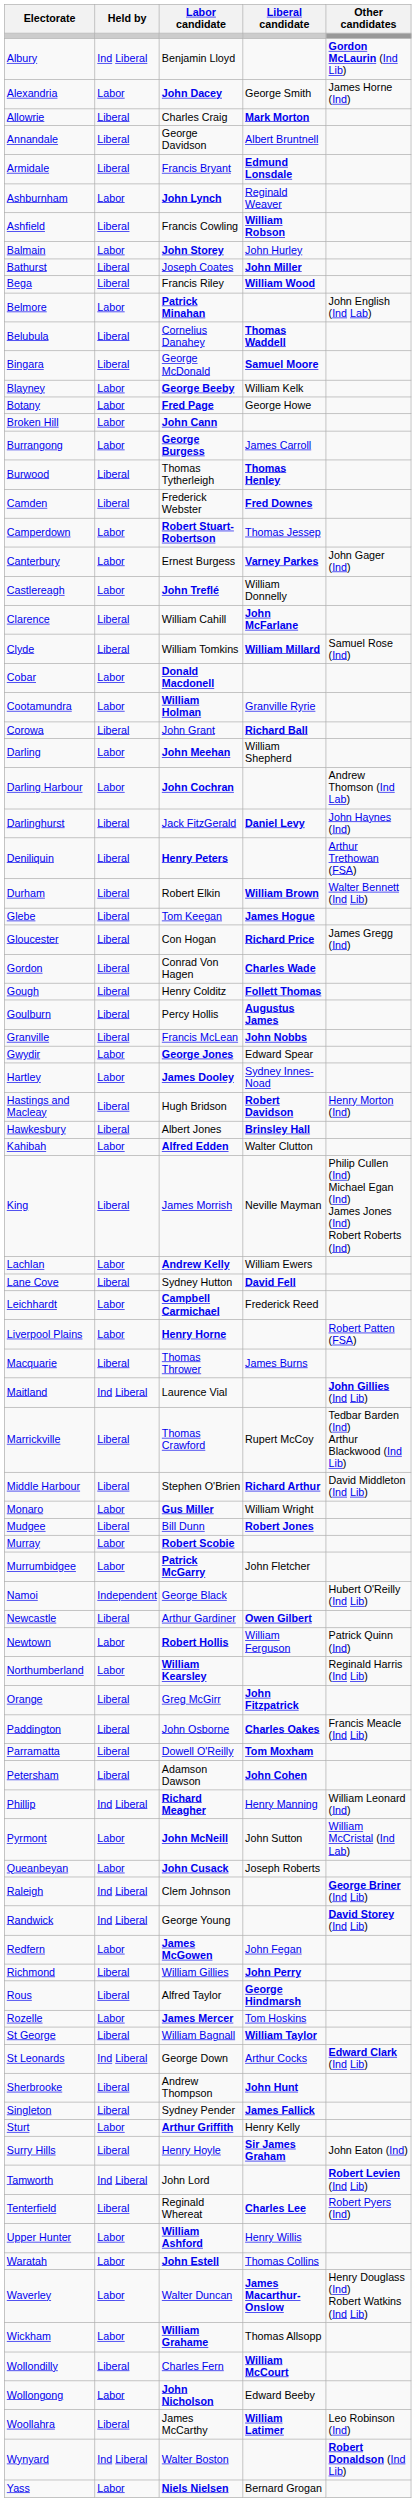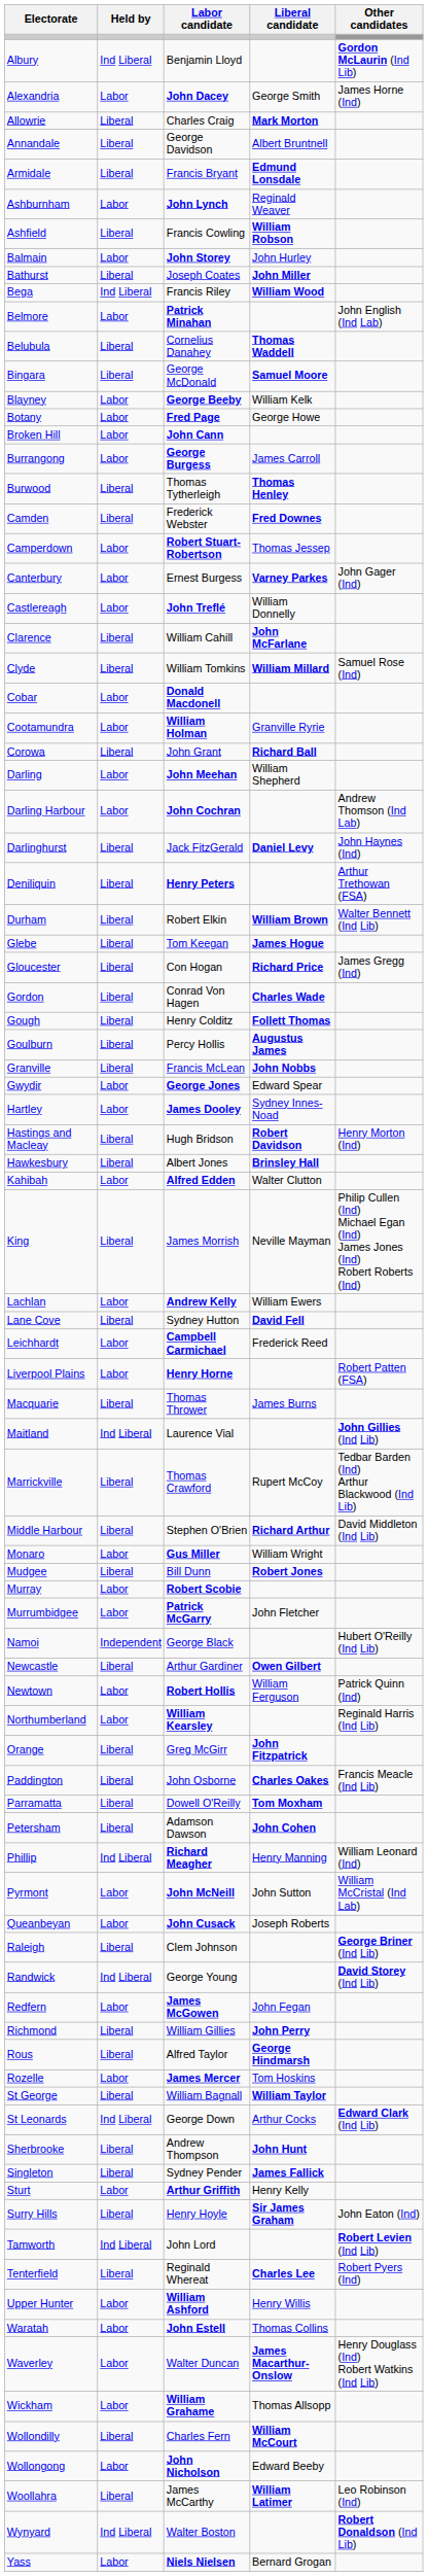 <table class="wikitable">
 <tr>
 <th>Electorate</th>
 <th>Held by</th>
 <th><a href='#'>Labor</a> candidate</th>
 <th><a href='#'>Liberal</a> candidate</th>
 <th>Other candidates</th>
 </tr>
 <tr bgcolor="#cccccc">
 <td></td>
 <td></td>
 <td></td>
 <td></td>
 <td bgcolor="#999999"></td>
 </tr>
 <tr>
 <td><a href='#'>Albury</a></td>
 <td><a href='#'>Ind</a> <a href='#'>Liberal</a></td>
 <td>Benjamin Lloyd</td>
 <td></td>
 <td><strong><a href='#'>Gordon McLaurin</a></strong> (<a href='#'>Ind</a> <a href='#'>Lib</a>)</td>
 </tr>
 <tr>
 <td><a href='#'>Alexandria</a></td>
 <td><a href='#'>Labor</a></td>
 <td><strong><a href='#'>John Dacey</a></strong></td>
 <td>George Smith</td>
 <td>James Horne (<a href='#'>Ind</a>)</td>
 </tr>
 <tr>
 <td><a href='#'>Allowrie</a></td>
 <td><a href='#'>Liberal</a></td>
 <td>Charles Craig</td>
 <td><strong><a href='#'>Mark Morton</a></strong></td>
 <td></td>
 </tr>
 <tr>
 <td><a href='#'>Annandale</a></td>
 <td><a href='#'>Liberal</a></td>
 <td>George Davidson</td>
 <td><a href='#'>Albert Bruntnell</a></td>
 <td></td>
 </tr>
 <tr>
 <td><a href='#'>Armidale</a></td>
 <td><a href='#'>Liberal</a></td>
 <td><a href='#'>Francis Bryant</a></td>
 <td><strong><a href='#'>Edmund Lonsdale</a></strong></td>
 <td></td>
 </tr>
 <tr>
 <td><a href='#'>Ashburnham</a></td>
 <td><a href='#'>Labor</a></td>
 <td><strong><a href='#'>John Lynch</a></strong></td>
 <td><a href='#'>Reginald Weaver</a></td>
 <td></td>
 </tr>
 <tr>
 <td><a href='#'>Ashfield</a></td>
 <td><a href='#'>Liberal</a></td>
 <td>Francis Cowling</td>
 <td><strong><a href='#'>William Robson</a></strong></td>
 <td></td>
 </tr>
 <tr>
 <td><a href='#'>Balmain</a></td>
 <td><a href='#'>Labor</a></td>
 <td><strong><a href='#'>John Storey</a></strong></td>
 <td><a href='#'>John Hurley</a></td>
 <td></td>
 </tr>
 <tr>
 <td><a href='#'>Bathurst</a></td>
 <td><a href='#'>Liberal</a></td>
 <td><a href='#'>Joseph Coates</a></td>
 <td><strong><a href='#'>John Miller</a></strong></td>
 <td></td>
 </tr>
 <tr>
 <td><a href='#'>Bega</a></td>
-<td><a href='#'>Liberal</a></td>
+<td><a href='#'>Ind</a> <a href='#'>Liberal</a></td>
 <td>Francis Riley</td>
 <td><strong><a href='#'>William Wood</a></strong></td>
 <td></td>
 </tr>
 <tr>
 <td><a href='#'>Belmore</a></td>
 <td><a href='#'>Labor</a></td>
 <td><strong><a href='#'>Patrick Minahan</a></strong></td>
 <td></td>
 <td>John English (<a href='#'>Ind</a> <a href='#'>Lab</a>)</td>
 </tr>
 <tr>
 <td><a href='#'>Belubula</a></td>
 <td><a href='#'>Liberal</a></td>
 <td><a href='#'>Cornelius Danahey</a></td>
 <td><strong><a href='#'>Thomas Waddell</a></strong></td>
 <td></td>
 </tr>
 <tr>
 <td><a href='#'>Bingara</a></td>
 <td><a href='#'>Liberal</a></td>
 <td><a href='#'>George McDonald</a></td>
 <td><strong><a href='#'>Samuel Moore</a></strong></td>
 <td></td>
 </tr>
 <tr>
 <td><a href='#'>Blayney</a></td>
 <td><a href='#'>Labor</a></td>
 <td><strong><a href='#'>George Beeby</a></strong></td>
 <td>William Kelk</td>
 <td></td>
 </tr>
 <tr>
 <td><a href='#'>Botany</a></td>
 <td><a href='#'>Labor</a></td>
 <td><strong><a href='#'>Fred Page</a></strong></td>
 <td>George Howe</td>
 <td></td>
 </tr>
 <tr>
 <td><a href='#'>Broken Hill</a></td>
 <td><a href='#'>Labor</a></td>
 <td><strong><a href='#'>John Cann</a></strong></td>
 <td></td>
 <td></td>
 </tr>
 <tr>
 <td><a href='#'>Burrangong</a></td>
 <td><a href='#'>Labor</a></td>
 <td><strong><a href='#'>George Burgess</a></strong></td>
 <td><a href='#'>James Carroll</a></td>
 <td></td>
 </tr>
 <tr>
 <td><a href='#'>Burwood</a></td>
 <td><a href='#'>Liberal</a></td>
 <td>Thomas Tytherleigh</td>
 <td><strong><a href='#'>Thomas Henley</a></strong></td>
 <td></td>
 </tr>
 <tr>
 <td><a href='#'>Camden</a></td>
 <td><a href='#'>Liberal</a></td>
 <td>Frederick Webster</td>
 <td><strong><a href='#'>Fred Downes</a></strong></td>
 <td></td>
 </tr>
 <tr>
 <td><a href='#'>Camperdown</a></td>
 <td><a href='#'>Labor</a></td>
 <td><strong><a href='#'>Robert Stuart-Robertson</a></strong></td>
 <td><a href='#'>Thomas Jessep</a></td>
 <td></td>
 </tr>
 <tr>
 <td><a href='#'>Canterbury</a></td>
 <td><a href='#'>Labor</a></td>
 <td>Ernest Burgess</td>
 <td><strong><a href='#'>Varney Parkes</a></strong></td>
 <td>John Gager (<a href='#'>Ind</a>)</td>
 </tr>
 <tr>
 <td><a href='#'>Castlereagh</a></td>
 <td><a href='#'>Labor</a></td>
 <td><strong><a href='#'>John Treflé</a></strong></td>
 <td>William Donnelly</td>
 <td></td>
 </tr>
 <tr>
 <td><a href='#'>Clarence</a></td>
 <td><a href='#'>Liberal</a></td>
 <td>William Cahill</td>
 <td><strong><a href='#'>John McFarlane</a></strong></td>
 <td></td>
 </tr>
 <tr>
 <td><a href='#'>Clyde</a></td>
 <td><a href='#'>Liberal</a></td>
 <td>William Tomkins</td>
 <td><strong><a href='#'>William Millard</a></strong></td>
 <td>Samuel Rose (<a href='#'>Ind</a>)</td>
 </tr>
 <tr>
 <td><a href='#'>Cobar</a></td>
 <td><a href='#'>Labor</a></td>
 <td><strong><a href='#'>Donald Macdonell</a></strong></td>
 <td></td>
 <td></td>
 </tr>
 <tr>
 <td><a href='#'>Cootamundra</a></td>
 <td><a href='#'>Labor</a></td>
 <td><strong><a href='#'>William Holman</a></strong></td>
 <td><a href='#'>Granville Ryrie</a></td>
 <td></td>
 </tr>
 <tr>
 <td><a href='#'>Corowa</a></td>
 <td><a href='#'>Liberal</a></td>
 <td><a href='#'>John Grant</a></td>
 <td><strong><a href='#'>Richard Ball</a></strong></td>
 <td></td>
 </tr>
 <tr>
 <td><a href='#'>Darling</a></td>
 <td><a href='#'>Labor</a></td>
 <td><strong><a href='#'>John Meehan</a></strong></td>
 <td>William Shepherd</td>
 <td></td>
 </tr>
 <tr>
 <td><a href='#'>Darling Harbour</a></td>
 <td><a href='#'>Labor</a></td>
 <td><strong><a href='#'>John Cochran</a></strong></td>
 <td></td>
 <td>Andrew Thomson (<a href='#'>Ind</a> <a href='#'>Lab</a>)</td>
 </tr>
 <tr>
 <td><a href='#'>Darlinghurst</a></td>
 <td><a href='#'>Liberal</a></td>
 <td><a href='#'>Jack FitzGerald</a></td>
 <td><strong><a href='#'>Daniel Levy</a></strong></td>
 <td><a href='#'>John Haynes</a> (<a href='#'>Ind</a>)</td>
 </tr>
 <tr>
 <td><a href='#'>Deniliquin</a></td>
 <td><a href='#'>Liberal</a></td>
 <td><strong><a href='#'>Henry Peters</a></strong></td>
 <td></td>
 <td><a href='#'>Arthur Trethowan</a> (<a href='#'>FSA</a>)</td>
 </tr>
 <tr>
 <td><a href='#'>Durham</a></td>
 <td><a href='#'>Liberal</a></td>
 <td>Robert Elkin</td>
 <td><strong><a href='#'>William Brown</a></strong></td>
 <td><a href='#'>Walter Bennett</a> (<a href='#'>Ind</a> <a href='#'>Lib</a>)</td>
 </tr>
 <tr>
 <td><a href='#'>Glebe</a></td>
 <td><a href='#'>Liberal</a></td>
 <td><a href='#'>Tom Keegan</a></td>
 <td><strong><a href='#'>James Hogue</a></strong></td>
 <td></td>
 </tr>
 <tr>
 <td><a href='#'>Gloucester</a></td>
 <td><a href='#'>Liberal</a></td>
 <td>Con Hogan</td>
 <td><strong><a href='#'>Richard Price</a></strong></td>
 <td>James Gregg (<a href='#'>Ind</a>)</td>
 </tr>
 <tr>
 <td><a href='#'>Gordon</a></td>
 <td><a href='#'>Liberal</a></td>
 <td>Conrad Von Hagen</td>
 <td><strong><a href='#'>Charles Wade</a></strong></td>
 <td></td>
 </tr>
 <tr>
 <td><a href='#'>Gough</a></td>
 <td><a href='#'>Liberal</a></td>
 <td>Henry Colditz</td>
 <td><strong><a href='#'>Follett Thomas</a></strong></td>
 <td></td>
 </tr>
 <tr>
 <td><a href='#'>Goulburn</a></td>
 <td><a href='#'>Liberal</a></td>
 <td>Percy Hollis</td>
 <td><strong><a href='#'>Augustus James</a></strong></td>
 <td></td>
 </tr>
 <tr>
 <td><a href='#'>Granville</a></td>
 <td><a href='#'>Liberal</a></td>
 <td><a href='#'>Francis McLean</a></td>
 <td><strong><a href='#'>John Nobbs</a></strong></td>
 <td></td>
 </tr>
 <tr>
 <td><a href='#'>Gwydir</a></td>
 <td><a href='#'>Labor</a></td>
 <td><strong><a href='#'>George Jones</a></strong></td>
 <td>Edward Spear</td>
 <td></td>
 </tr>
 <tr>
 <td><a href='#'>Hartley</a></td>
 <td><a href='#'>Labor</a></td>
 <td><strong><a href='#'>James Dooley</a></strong></td>
 <td><a href='#'>Sydney Innes-Noad</a></td>
 <td></td>
 </tr>
 <tr>
 <td><a href='#'>Hastings and Macleay</a></td>
 <td><a href='#'>Liberal</a></td>
 <td>Hugh Bridson</td>
 <td><strong><a href='#'>Robert Davidson</a></strong></td>
 <td><a href='#'>Henry Morton</a> (<a href='#'>Ind</a>)</td>
 </tr>
 <tr>
 <td><a href='#'>Hawkesbury</a></td>
 <td><a href='#'>Liberal</a></td>
 <td>Albert Jones</td>
 <td><strong><a href='#'>Brinsley Hall</a></strong></td>
 </tr>
 <tr>
 <td><a href='#'>Kahibah</a></td>
 <td><a href='#'>Labor</a></td>
 <td><strong><a href='#'>Alfred Edden</a></strong></td>
 <td>Walter Clutton</td>
 <td></td>
 </tr>
 <tr>
 <td><a href='#'>King</a></td>
 <td><a href='#'>Liberal</a></td>
 <td><a href='#'>James Morrish</a></td>
 <td>Neville Mayman</td>
 <td>Philip Cullen (<a href='#'>Ind</a>) <br> Michael Egan (<a href='#'>Ind</a>) <br> James Jones (<a href='#'>Ind</a>) <br> Robert Roberts (<a href='#'>Ind</a>)</td>
 </tr>
 <tr>
 <td><a href='#'>Lachlan</a></td>
 <td><a href='#'>Labor</a></td>
 <td><strong><a href='#'>Andrew Kelly</a></strong></td>
 <td>William Ewers</td>
 <td></td>
 </tr>
 <tr>
 <td><a href='#'>Lane Cove</a></td>
 <td><a href='#'>Liberal</a></td>
 <td>Sydney Hutton</td>
 <td><strong><a href='#'>David Fell</a></strong></td>
 <td></td>
 </tr>
 <tr>
 <td><a href='#'>Leichhardt</a></td>
 <td><a href='#'>Labor</a></td>
 <td><strong><a href='#'>Campbell Carmichael</a></strong></td>
 <td>Frederick Reed</td>
 <td></td>
 </tr>
 <tr>
 <td><a href='#'>Liverpool Plains</a></td>
 <td><a href='#'>Labor</a></td>
 <td><strong><a href='#'>Henry Horne</a></strong></td>
 <td></td>
 <td><a href='#'>Robert Patten</a> (<a href='#'>FSA</a>)</td>
 </tr>
 <tr>
 <td><a href='#'>Macquarie</a></td>
 <td><a href='#'>Liberal</a></td>
 <td><a href='#'>Thomas Thrower</a></td>
 <td><a href='#'>James Burns</a></td>
 <td></td>
 </tr>
 <tr>
 <td><a href='#'>Maitland</a></td>
 <td><a href='#'>Ind</a> <a href='#'>Liberal</a></td>
 <td>Laurence Vial</td>
 <td></td>
 <td><strong><a href='#'>John Gillies</a></strong> (<a href='#'>Ind</a> <a href='#'>Lib</a>)</td>
 </tr>
 <tr>
 <td><a href='#'>Marrickville</a></td>
 <td><a href='#'>Liberal</a></td>
 <td><a href='#'>Thomas Crawford</a></td>
 <td>Rupert McCoy</td>
 <td>Tedbar Barden (<a href='#'>Ind</a>) <br> Arthur Blackwood (<a href='#'>Ind</a> <a href='#'>Lib</a>)</td>
 </tr>
 <tr>
 <td><a href='#'>Middle Harbour</a></td>
 <td><a href='#'>Liberal</a></td>
 <td>Stephen O'Brien</td>
 <td><strong><a href='#'>Richard Arthur</a></strong></td>
 <td>David Middleton (<a href='#'>Ind</a> <a href='#'>Lib</a>)</td>
 </tr>
 <tr>
 <td><a href='#'>Monaro</a></td>
 <td><a href='#'>Labor</a></td>
 <td><strong><a href='#'>Gus Miller</a></strong></td>
 <td>William Wright</td>
 <td></td>
 </tr>
 <tr>
 <td><a href='#'>Mudgee</a></td>
 <td><a href='#'>Liberal</a></td>
 <td><a href='#'>Bill Dunn</a></td>
 <td><strong><a href='#'>Robert Jones</a></strong></td>
 <td></td>
 </tr>
 <tr>
 <td><a href='#'>Murray</a></td>
 <td><a href='#'>Labor</a></td>
 <td><strong><a href='#'>Robert Scobie</a></strong></td>
 <td></td>
 <td></td>
 </tr>
 <tr>
 <td><a href='#'>Murrumbidgee</a></td>
 <td><a href='#'>Labor</a></td>
 <td><strong><a href='#'>Patrick McGarry</a></strong></td>
 <td>John Fletcher</td>
 <td></td>
 </tr>
 <tr>
 <td><a href='#'>Namoi</a></td>
 <td><a href='#'>Independent</a></td>
 <td><a href='#'>George Black</a></td>
 <td></td>
 <td>Hubert O'Reilly (<a href='#'>Ind</a> <a href='#'>Lib</a>)</td>
 </tr>
 <tr>
 <td><a href='#'>Newcastle</a></td>
 <td><a href='#'>Liberal</a></td>
 <td><a href='#'>Arthur Gardiner</a></td>
 <td><strong><a href='#'>Owen Gilbert</a></strong></td>
 <td></td>
 </tr>
 <tr>
 <td><a href='#'>Newtown</a></td>
 <td><a href='#'>Labor</a></td>
 <td><strong><a href='#'>Robert Hollis</a></strong></td>
 <td><a href='#'>William Ferguson</a></td>
 <td>Patrick Quinn (<a href='#'>Ind</a>)</td>
 </tr>
 <tr>
 <td><a href='#'>Northumberland</a></td>
 <td><a href='#'>Labor</a></td>
 <td><strong><a href='#'>William Kearsley</a></strong></td>
 <td></td>
 <td>Reginald Harris (<a href='#'>Ind</a> <a href='#'>Lib</a>)</td>
 </tr>
 <tr>
 <td><a href='#'>Orange</a></td>
 <td><a href='#'>Liberal</a></td>
 <td><a href='#'>Greg McGirr</a></td>
 <td><strong><a href='#'>John Fitzpatrick</a></strong></td>
 <td></td>
 </tr>
 <tr>
 <td><a href='#'>Paddington</a></td>
 <td><a href='#'>Liberal</a></td>
 <td><a href='#'>John Osborne</a></td>
 <td><strong><a href='#'>Charles Oakes</a></strong></td>
 <td>Francis Meacle (<a href='#'>Ind</a> <a href='#'>Lib</a>)</td>
 </tr>
 <tr>
 <td><a href='#'>Parramatta</a></td>
 <td><a href='#'>Liberal</a></td>
 <td><a href='#'>Dowell O'Reilly</a></td>
 <td><strong><a href='#'>Tom Moxham</a></strong></td>
 <td></td>
 </tr>
 <tr>
 <td><a href='#'>Petersham</a></td>
 <td><a href='#'>Liberal</a></td>
 <td>Adamson Dawson</td>
 <td><strong><a href='#'>John Cohen</a></strong></td>
 <td></td>
 </tr>
 <tr>
 <td><a href='#'>Phillip</a></td>
 <td><a href='#'>Ind</a> <a href='#'>Liberal</a></td>
 <td><strong><a href='#'>Richard Meagher</a></strong></td>
 <td><a href='#'>Henry Manning</a></td>
 <td>William Leonard (<a href='#'>Ind</a>)</td>
 </tr>
 <tr>
 <td><a href='#'>Pyrmont</a></td>
 <td><a href='#'>Labor</a></td>
 <td><strong><a href='#'>John McNeill</a></strong></td>
 <td>John Sutton</td>
 <td><a href='#'>William McCristal</a> (<a href='#'>Ind</a> <a href='#'>Lab</a>)</td>
 </tr>
 <tr>
 <td><a href='#'>Queanbeyan</a></td>
 <td><a href='#'>Labor</a></td>
 <td><strong><a href='#'>John Cusack</a></strong></td>
 <td>Joseph Roberts</td>
 <td></td>
 </tr>
 <tr>
 <td><a href='#'>Raleigh</a></td>
-<td><a href='#'>Ind</a> <a href='#'>Liberal</a></td>
+<td><a href='#'>Liberal</a></td>
 <td>Clem Johnson</td>
 <td></td>
 <td><strong><a href='#'>George Briner</a></strong> (<a href='#'>Ind</a> <a href='#'>Lib</a>)</td>
 </tr>
 <tr>
 <td><a href='#'>Randwick</a></td>
 <td><a href='#'>Ind</a> <a href='#'>Liberal</a></td>
 <td>George Young</td>
 <td></td>
 <td><strong><a href='#'>David Storey</a></strong> (<a href='#'>Ind</a> <a href='#'>Lib</a>)</td>
 </tr>
 <tr>
 <td><a href='#'>Redfern</a></td>
 <td><a href='#'>Labor</a></td>
 <td><strong><a href='#'>James McGowen</a></strong></td>
 <td><a href='#'>John Fegan</a></td>
 <td></td>
 </tr>
 <tr>
 <td><a href='#'>Richmond</a></td>
 <td><a href='#'>Liberal</a></td>
 <td><a href='#'>William Gillies</a></td>
 <td><strong><a href='#'>John Perry</a></strong></td>
 <td></td>
 </tr>
 <tr>
 <td><a href='#'>Rous</a></td>
 <td><a href='#'>Liberal</a></td>
 <td>Alfred Taylor</td>
 <td><strong><a href='#'>George Hindmarsh</a></strong></td>
 <td></td>
 </tr>
 <tr>
 <td><a href='#'>Rozelle</a></td>
 <td><a href='#'>Labor</a></td>
 <td><strong><a href='#'>James Mercer</a></strong></td>
 <td><a href='#'>Tom Hoskins</a></td>
 <td></td>
 </tr>
 <tr>
 <td><a href='#'>St George</a></td>
 <td><a href='#'>Liberal</a></td>
 <td><a href='#'>William Bagnall</a></td>
 <td><strong><a href='#'>William Taylor</a></strong></td>
 <td></td>
 </tr>
 <tr>
 <td><a href='#'>St Leonards</a></td>
 <td><a href='#'>Ind</a> <a href='#'>Liberal</a></td>
 <td>George Down</td>
 <td><a href='#'>Arthur Cocks</a></td>
 <td><strong><a href='#'>Edward Clark</a></strong> (<a href='#'>Ind</a> <a href='#'>Lib</a>)</td>
 </tr>
 <tr>
 <td><a href='#'>Sherbrooke</a></td>
 <td><a href='#'>Liberal</a></td>
 <td>Andrew Thompson</td>
 <td><strong><a href='#'>John Hunt</a></strong></td>
 <td></td>
 </tr>
 <tr>
 <td><a href='#'>Singleton</a></td>
 <td><a href='#'>Liberal</a></td>
 <td>Sydney Pender</td>
 <td><strong><a href='#'>James Fallick</a></strong></td>
 <td></td>
 </tr>
 <tr>
 <td><a href='#'>Sturt</a></td>
 <td><a href='#'>Labor</a></td>
 <td><strong><a href='#'>Arthur Griffith</a></strong></td>
 <td>Henry Kelly</td>
 <td></td>
 </tr>
 <tr>
 <td><a href='#'>Surry Hills</a></td>
 <td><a href='#'>Liberal</a></td>
 <td><a href='#'>Henry Hoyle</a></td>
 <td><strong><a href='#'>Sir James Graham</a></strong></td>
 <td>John Eaton (<a href='#'>Ind</a>)</td>
 </tr>
 <tr>
 <td><a href='#'>Tamworth</a></td>
 <td><a href='#'>Ind</a> <a href='#'>Liberal</a></td>
 <td>John Lord</td>
 <td></td>
 <td><strong><a href='#'>Robert Levien</a></strong> (<a href='#'>Ind</a> <a href='#'>Lib</a>)</td>
 </tr>
 <tr>
 <td><a href='#'>Tenterfield</a></td>
 <td><a href='#'>Liberal</a></td>
 <td>Reginald Whereat</td>
 <td><strong><a href='#'>Charles Lee</a></strong></td>
 <td><a href='#'>Robert Pyers</a> (<a href='#'>Ind</a>)</td>
 </tr>
 <tr>
 <td><a href='#'>Upper Hunter</a></td>
 <td><a href='#'>Labor</a></td>
 <td><strong><a href='#'>William Ashford</a></strong></td>
 <td><a href='#'>Henry Willis</a></td>
 <td></td>
 </tr>
 <tr>
 <td><a href='#'>Waratah</a></td>
 <td><a href='#'>Labor</a></td>
 <td><strong><a href='#'>John Estell</a></strong></td>
 <td><a href='#'>Thomas Collins</a></td>
 <td></td>
 </tr>
 <tr>
 <td><a href='#'>Waverley</a></td>
 <td><a href='#'>Labor</a></td>
 <td><a href='#'>Walter Duncan</a></td>
 <td><strong><a href='#'>James Macarthur-Onslow</a></strong></td>
 <td>Henry Douglass (<a href='#'>Ind</a>) <br> Robert Watkins (<a href='#'>Ind</a> <a href='#'>Lib</a>)</td>
 </tr>
 <tr>
 <td><a href='#'>Wickham</a></td>
 <td><a href='#'>Labor</a></td>
 <td><strong><a href='#'>William Grahame</a></strong></td>
 <td>Thomas Allsopp</td>
 <td></td>
 </tr>
 <tr>
 <td><a href='#'>Wollondilly</a></td>
 <td><a href='#'>Liberal</a></td>
 <td><a href='#'>Charles Fern</a></td>
 <td><strong><a href='#'>William McCourt</a></strong></td>
 <td></td>
 </tr>
 <tr>
 <td><a href='#'>Wollongong</a></td>
 <td><a href='#'>Labor</a></td>
 <td><strong><a href='#'>John Nicholson</a></strong></td>
 <td>Edward Beeby</td>
 <td></td>
 </tr>
 <tr>
 <td><a href='#'>Woollahra</a></td>
 <td><a href='#'>Liberal</a></td>
 <td>James McCarthy</td>
 <td><strong><a href='#'>William Latimer</a></strong></td>
 <td>Leo Robinson (<a href='#'>Ind</a>)</td>
 </tr>
 <tr>
 <td><a href='#'>Wynyard</a></td>
 <td><a href='#'>Ind</a> <a href='#'>Liberal</a></td>
 <td><a href='#'>Walter Boston</a></td>
 <td></td>
 <td><strong><a href='#'>Robert Donaldson</a></strong> (<a href='#'>Ind</a> <a href='#'>Lib</a>)</td>
 </tr>
 <tr>
 <td><a href='#'>Yass</a></td>
 <td><a href='#'>Labor</a></td>
 <td><strong><a href='#'>Niels Nielsen</a></strong></td>
 <td>Bernard Grogan</td>
 <td></td>
 </tr>
 </table>
